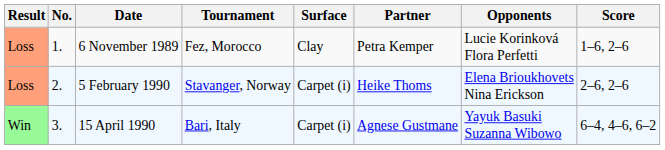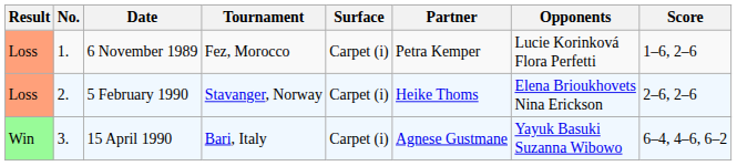 <table class="wikitable" style="font-size:95%">
 <tr>
 <th>Result</th>
 <th>No.</th>
 <th>Date</th>
 <th>Tournament</th>
 <th>Surface</th>
 <th>Partner</th>
 <th>Opponents</th>
 <th>Score</th>
 </tr>
 <tr>
 <td style="background:#ffa07a;">Loss</td>
 <td>1.</td>
 <td>6 November 1989</td>
 <td>Fez, Morocco</td>
-<td>Clay</td>
+<td>Carpet (i)</td>
 <td> Petra Kemper</td>
 <td> Lucie Korinková <br>  Flora Perfetti</td>
 <td>1–6, 2–6</td>
 </tr>
 <tr style="background:#f0f8ff;">
 <td style="background:#ffa07a;">Loss</td>
 <td>2.</td>
 <td>5 February 1990</td>
 <td><a href='#'>Stavanger</a>, Norway</td>
 <td>Carpet (i)</td>
 <td> <a href='#'>Heike Thoms</a></td>
 <td> <a href='#'>Elena Brioukhovets</a> <br>  Nina Erickson</td>
 <td>2–6, 2–6</td>
 </tr>
 <tr style="background:#f0f8ff;">
 <td style="background:#98fb98;">Win</td>
 <td>3.</td>
 <td>15 April 1990</td>
 <td><a href='#'>Bari</a>, Italy</td>
 <td>Carpet (i)</td>
 <td> <a href='#'>Agnese Gustmane</a></td>
 <td> <a href='#'>Yayuk Basuki</a> <br>  <a href='#'>Suzanna Wibowo</a></td>
 <td>6–4, 4–6, 6–2</td>
 </tr>
 </table>
